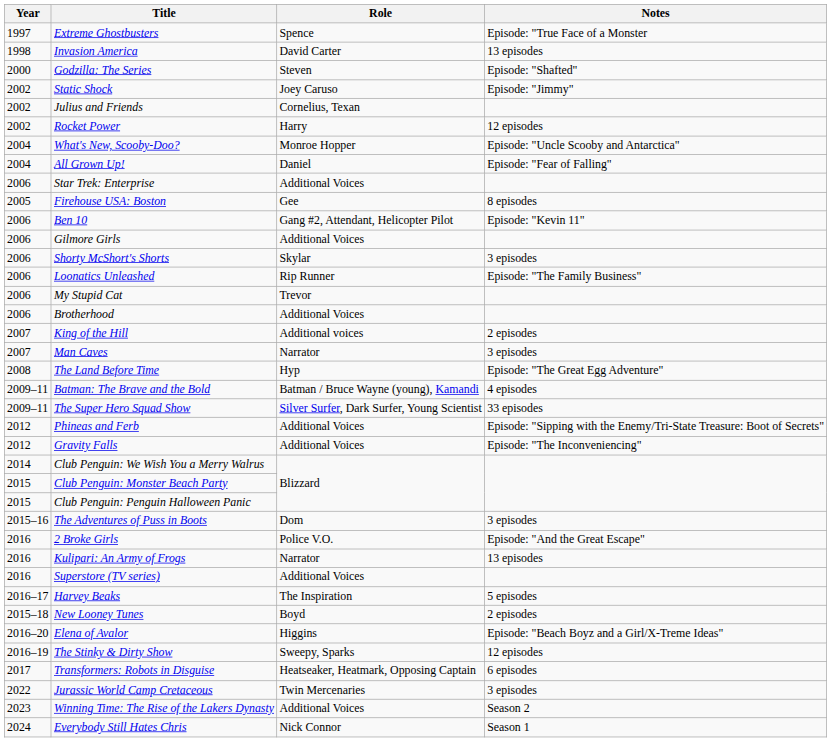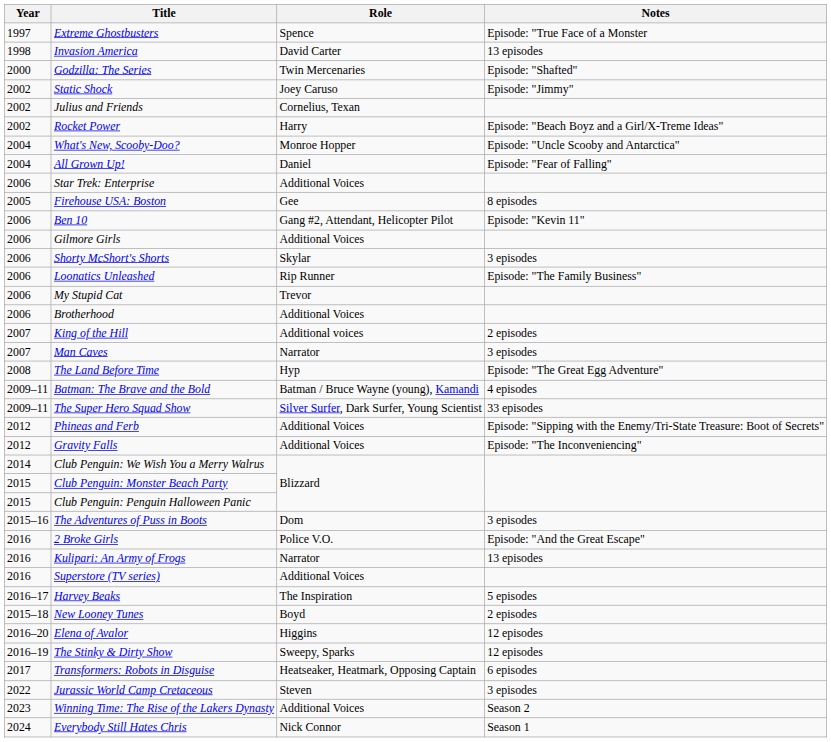 <table class="wikitable sortable">
 <tr>
 <th>Year</th>
 <th>Title</th>
 <th>Role</th>
 <th>Notes</th>
 </tr>
 <tr>
 <td>1997</td>
 <td><em><a href='#'>Extreme Ghostbusters</a></em></td>
 <td>Spence</td>
 <td>Episode: "True Face of a Monster</td>
 </tr>
 <tr>
 <td>1998</td>
 <td><em><a href='#'>Invasion America</a></em></td>
 <td>David Carter</td>
 <td>13 episodes</td>
 </tr>
 <tr>
 <td>2000</td>
 <td><em><a href='#'>Godzilla: The Series</a></em></td>
-<td>Steven</td>
+<td>Twin Mercenaries</td>
 <td>Episode: "Shafted"</td>
 </tr>
 <tr>
 <td>2002</td>
 <td><em><a href='#'>Static Shock</a></em></td>
 <td>Joey Caruso</td>
 <td>Episode: "Jimmy"</td>
 </tr>
 <tr>
 <td>2002</td>
 <td><em>Julius and Friends</em></td>
 <td>Cornelius, Texan</td>
 <td></td>
 </tr>
 <tr>
 <td>2002</td>
 <td><em><a href='#'>Rocket Power</a></em></td>
 <td>Harry</td>
-<td>12 episodes</td>
+<td>Episode: "Beach Boyz and a Girl/X-Treme Ideas"</td>
 </tr>
 <tr>
 <td>2004</td>
 <td><em><a href='#'>What's New, Scooby-Doo?</a></em></td>
 <td>Monroe Hopper</td>
 <td>Episode: "Uncle Scooby and Antarctica"</td>
 </tr>
 <tr>
 <td>2004</td>
 <td><em><a href='#'>All Grown Up!</a></em></td>
 <td>Daniel</td>
 <td>Episode: "Fear of Falling"</td>
 </tr>
 <tr>
 <td>2006</td>
 <td><em>Star Trek: Enterprise </em></td>
 <td>Additional Voices</td>
 <td></td>
 </tr>
 <tr>
 <td>2005</td>
 <td><em><a href='#'>Firehouse USA: Boston</a></em></td>
 <td>Gee</td>
 <td>8 episodes</td>
 </tr>
 <tr>
 <td>2006</td>
 <td><em><a href='#'>Ben 10</a></em></td>
 <td>Gang #2, Attendant, Helicopter Pilot</td>
 <td>Episode: "Kevin 11"</td>
 </tr>
 <tr>
 <td>2006</td>
 <td><em>Gilmore Girls</em></td>
 <td>Additional Voices</td>
 <td></td>
 </tr>
 <tr>
 <td>2006</td>
 <td><em><a href='#'>Shorty McShort's Shorts</a></em></td>
 <td>Skylar</td>
 <td>3 episodes</td>
 </tr>
 <tr>
 <td>2006</td>
 <td><em><a href='#'>Loonatics Unleashed</a></em></td>
 <td>Rip Runner</td>
 <td>Episode: "The Family Business"</td>
 </tr>
 <tr>
 <td>2006</td>
 <td><em>My Stupid Cat</em></td>
 <td>Trevor</td>
 <td></td>
 </tr>
 <tr>
 <td>2006</td>
 <td><em>Brotherhood</em></td>
 <td>Additional Voices</td>
 <td></td>
 </tr>
 <tr>
 <td>2007</td>
 <td><em><a href='#'>King of the Hill</a></em></td>
 <td>Additional voices</td>
 <td>2 episodes</td>
 </tr>
 <tr>
 <td>2007</td>
 <td><em><a href='#'>Man Caves</a></em></td>
 <td>Narrator</td>
 <td>3 episodes</td>
 </tr>
 <tr>
 <td>2008</td>
 <td><em><a href='#'>The Land Before Time</a></em></td>
 <td>Hyp</td>
 <td>Episode: "The Great Egg Adventure"</td>
 </tr>
 <tr>
 <td>2009–11</td>
 <td><em><a href='#'>Batman: The Brave and the Bold</a></em></td>
 <td>Batman / Bruce Wayne (young), <a href='#'>Kamandi</a></td>
 <td>4 episodes</td>
 </tr>
 <tr>
 <td>2009–11</td>
 <td><em><a href='#'>The Super Hero Squad Show</a></em></td>
 <td><a href='#'>Silver Surfer</a>, Dark Surfer, Young Scientist</td>
 <td>33 episodes</td>
 </tr>
 <tr>
 <td>2012</td>
 <td><em><a href='#'>Phineas and Ferb</a></em></td>
 <td>Additional Voices</td>
 <td>Episode: "Sipping with the Enemy/Tri-State Treasure: Boot of Secrets"</td>
 </tr>
 <tr>
 <td>2012</td>
 <td><em><a href='#'>Gravity Falls</a></em></td>
 <td>Additional Voices</td>
 <td>Episode: "The Inconveniencing"</td>
 </tr>
 <tr>
 <td>2014</td>
 <td><em>Club Penguin: We Wish You a Merry Walrus</em></td>
 <td rowspan="3">Blizzard</td>
 <td rowspan="3"></td>
 </tr>
 <tr>
 <td>2015</td>
 <td><em><a href='#'>Club Penguin: Monster Beach Party</a></em></td>
 </tr>
 <tr>
 <td>2015</td>
 <td><em>Club Penguin: Penguin Halloween Panic</em></td>
 </tr>
 <tr>
 <td>2015–16</td>
 <td><em><a href='#'>The Adventures of Puss in Boots</a></em></td>
 <td>Dom</td>
 <td>3 episodes</td>
 </tr>
 <tr>
 <td>2016</td>
 <td><em><a href='#'>2 Broke Girls</a></em></td>
 <td>Police V.O.</td>
 <td>Episode: "And the Great Escape"</td>
 </tr>
 <tr>
 <td>2016</td>
 <td><em><a href='#'>Kulipari: An Army of Frogs</a></em></td>
 <td>Narrator</td>
 <td>13 episodes</td>
 </tr>
 <tr>
 <td>2016</td>
 <td><em><a href='#'>Superstore (TV series)</a></em></td>
 <td>Additional Voices</td>
 <td></td>
 </tr>
 <tr>
 <td>2016–17</td>
 <td><em><a href='#'>Harvey Beaks</a></em></td>
 <td>The Inspiration</td>
 <td>5 episodes</td>
 </tr>
 <tr>
 <td>2015–18</td>
 <td><em><a href='#'>New Looney Tunes</a></em></td>
 <td>Boyd</td>
 <td>2 episodes</td>
 </tr>
 <tr>
 <td>2016–20</td>
 <td><em><a href='#'>Elena of Avalor</a></em></td>
 <td>Higgins</td>
-<td>Episode: "Beach Boyz and a Girl/X-Treme Ideas"</td>
+<td>12 episodes</td>
 </tr>
 <tr>
 <td>2016–19</td>
 <td><em><a href='#'>The Stinky & Dirty Show</a></em></td>
 <td>Sweepy, Sparks</td>
 <td>12 episodes</td>
 </tr>
 <tr>
 <td>2017</td>
 <td><em><a href='#'>Transformers: Robots in Disguise</a></em></td>
 <td>Heatseaker, Heatmark, Opposing Captain</td>
 <td>6 episodes</td>
 </tr>
 <tr>
 <td>2022</td>
 <td><em><a href='#'>Jurassic World Camp Cretaceous</a></em></td>
-<td>Twin Mercenaries</td>
+<td>Steven</td>
 <td>3 episodes</td>
 </tr>
 <tr>
 <td>2023</td>
 <td><em><a href='#'>Winning Time: The Rise of the Lakers Dynasty </a></em></td>
 <td>Additional Voices</td>
 <td>Season 2</td>
 </tr>
 <tr>
 <td>2024</td>
 <td><em><a href='#'>Everybody Still Hates Chris</a></em></td>
 <td>Nick Connor</td>
 <td>Season 1</td>
 </tr>
 </table>
